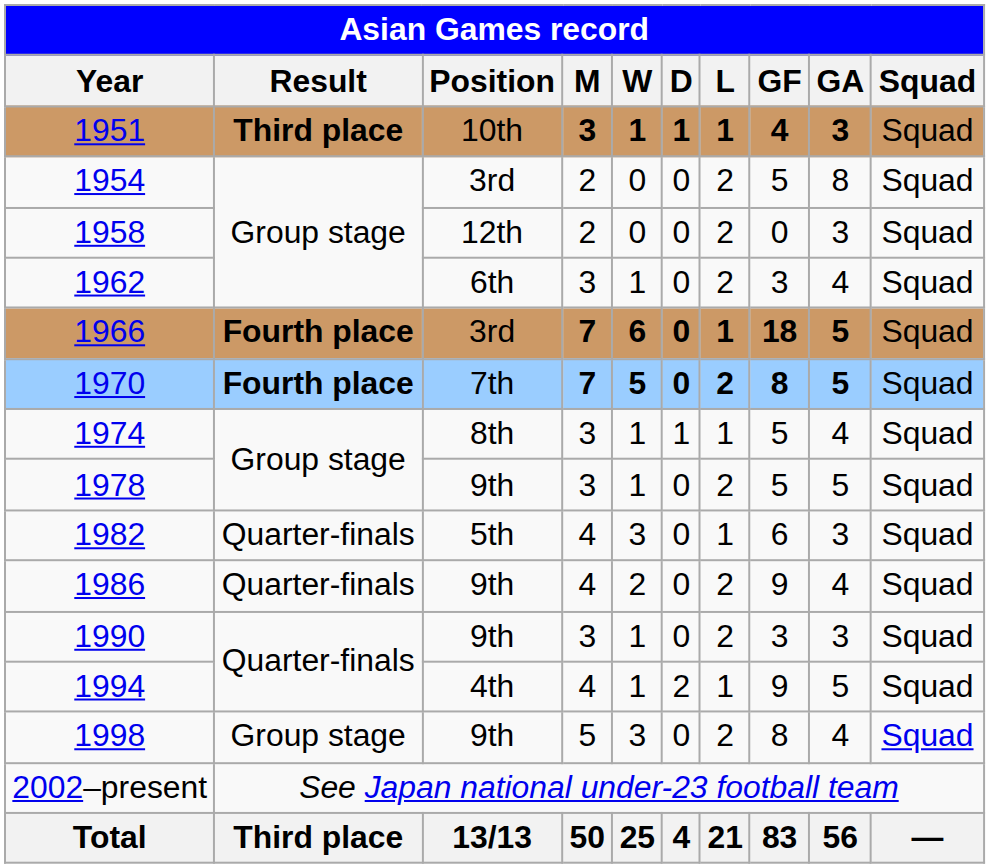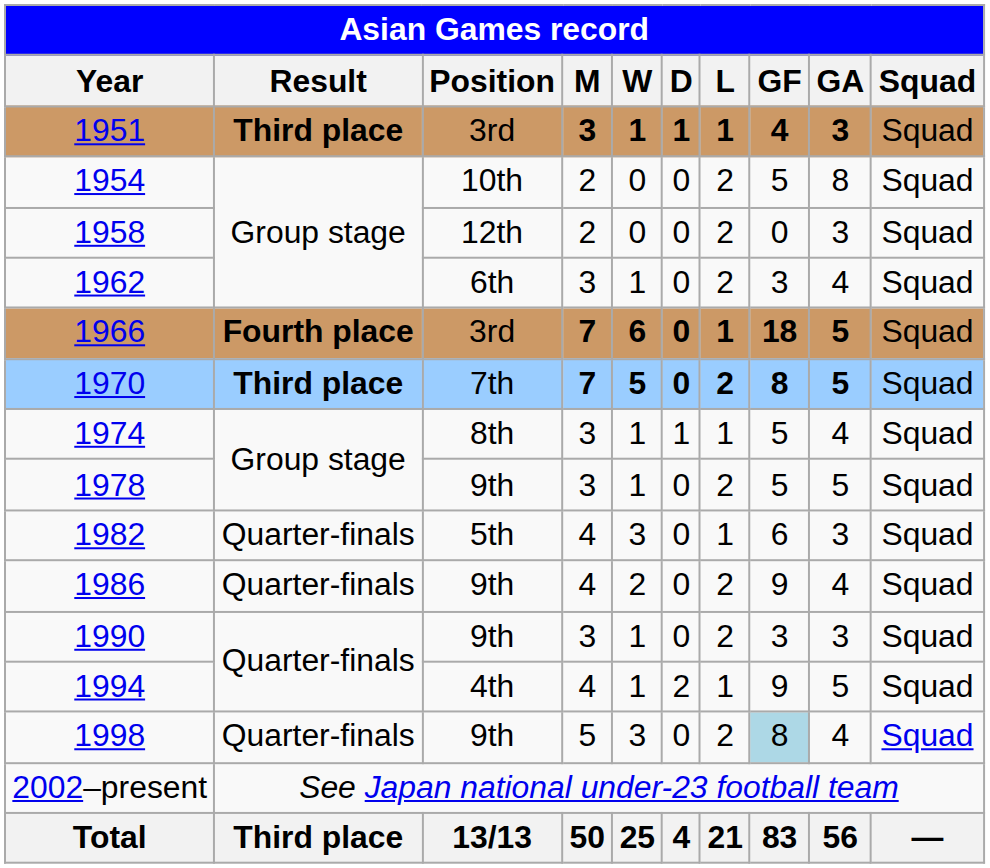 <table class="wikitable" style="text-align: center;">
 <tr>
 <th colspan="10"style=background:blue;color:white>Asian Games record</th>
 </tr>
 <tr>
 <th>Year</th>
 <th>Result</th>
 <th>Position</th>
 <th>M</th>
 <th>W</th>
 <th>D</th>
 <th>L</th>
 <th>GF</th>
 <th>GA</th>
 <th>Squad</th>
 </tr>
 <tr style="background:#c96;">
 <td> <a href='#'>1951</a></td>
 <td><strong>Third place</strong></td>
-<td>10th</td>
+<td>3rd</td>
 <td><strong>3</strong></td>
 <td><strong>1</strong></td>
 <td><strong>1</strong></td>
 <td><strong>1</strong></td>
 <td><strong>4</strong></td>
 <td><strong>3</strong></td>
 <td>Squad</td>
 </tr>
 <tr>
 <td> <a href='#'>1954</a></td>
 <td rowspan="3">Group stage</td>
-<td>3rd</td>
+<td>10th</td>
 <td>2</td>
 <td>0</td>
 <td>0</td>
 <td>2</td>
 <td>5</td>
 <td>8</td>
 <td>Squad</td>
 </tr>
 <tr>
 <td> <a href='#'>1958</a></td>
 <td>12th</td>
 <td>2</td>
 <td>0</td>
 <td>0</td>
 <td>2</td>
 <td>0</td>
 <td>3</td>
 <td>Squad</td>
 </tr>
 <tr>
 <td> <a href='#'>1962</a></td>
 <td>6th</td>
 <td>3</td>
 <td>1</td>
 <td>0</td>
 <td>2</td>
 <td>3</td>
 <td>4</td>
 <td>Squad</td>
 </tr>
 <tr style="background:#c96;">
 <td> <a href='#'>1966</a></td>
 <td><strong>Fourth place</strong></td>
 <td>3rd</td>
 <td><strong>7</strong></td>
 <td><strong>6</strong></td>
 <td><strong>0</strong></td>
 <td><strong>1</strong></td>
 <td><strong>18</strong></td>
 <td><strong>5</strong></td>
 <td>Squad</td>
 </tr>
 <tr style="background:#9acdff;">
 <td> <a href='#'>1970</a></td>
-<td><strong>Fourth place</strong></td>
+<td><strong>Third place</strong></td>
 <td>7th</td>
 <td><strong>7</strong></td>
 <td><strong>5</strong></td>
 <td><strong>0</strong></td>
 <td><strong>2</strong></td>
 <td><strong>8</strong></td>
 <td><strong>5</strong></td>
 <td>Squad</td>
 </tr>
 <tr>
 <td> <a href='#'>1974</a></td>
 <td rowspan="2">Group stage</td>
 <td>8th</td>
 <td>3</td>
 <td>1</td>
 <td>1</td>
 <td>1</td>
 <td>5</td>
 <td>4</td>
 <td>Squad</td>
 </tr>
 <tr>
 <td> <a href='#'>1978</a></td>
 <td>9th</td>
 <td>3</td>
 <td>1</td>
 <td>0</td>
 <td>2</td>
 <td>5</td>
 <td>5</td>
 <td>Squad</td>
 </tr>
 <tr>
 <td> <a href='#'>1982</a></td>
 <td>Quarter-finals</td>
 <td>5th</td>
 <td>4</td>
 <td>3</td>
 <td>0</td>
 <td>1</td>
 <td>6</td>
 <td>3</td>
 <td>Squad</td>
 </tr>
 <tr>
 <td> <a href='#'>1986</a></td>
 <td>Quarter-finals</td>
 <td>9th</td>
 <td>4</td>
 <td>2</td>
 <td>0</td>
 <td>2</td>
 <td>9</td>
 <td>4</td>
 <td>Squad</td>
 </tr>
 <tr>
 <td> <a href='#'>1990</a></td>
 <td rowspan="2">Quarter-finals</td>
 <td>9th</td>
 <td>3</td>
 <td>1</td>
 <td>0</td>
 <td>2</td>
 <td>3</td>
 <td>3</td>
 <td>Squad</td>
 </tr>
 <tr>
 <td> <a href='#'>1994</a></td>
 <td>4th</td>
 <td>4</td>
 <td>1</td>
 <td>2</td>
 <td>1</td>
 <td>9</td>
 <td>5</td>
 <td>Squad</td>
 </tr>
 <tr>
 <td> <a href='#'>1998</a></td>
-<td>Group stage</td>
+<td>Quarter-finals</td>
 <td>9th</td>
 <td>5</td>
 <td>3</td>
 <td>0</td>
 <td>2</td>
-<td>8</td>
+<td style="background: lightblue;">8</td>
 <td>4</td>
 <td><a href='#'>Squad</a></td>
 </tr>
 <tr>
 <td><a href='#'>2002</a>–present</td>
 <td colspan=9><em>See <a href='#'>Japan national under-23 football team</a></em></td>
 </tr>
 <tr>
 <th>Total</th>
 <th>Third place</th>
 <th>13/13</th>
 <th>50</th>
 <th>25</th>
 <th>4</th>
 <th>21</th>
 <th>83</th>
 <th>56</th>
 <th>—</th>
 </tr>
 </table>
